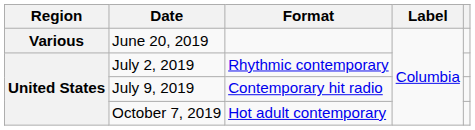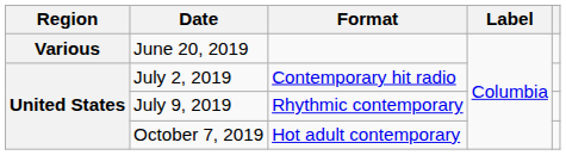 <table class="wikitable plainrowheaders">
 <tr>
 <th scope="col">Region</th>
 <th scope="col">Date</th>
 <th scope="col">Format</th>
 <th scope="col">Label</th>
 <th scope="col"></th>
 </tr>
 <tr>
 <th scope="row">Various</th>
 <td>June 20, 2019</td>
 <td></td>
 <td rowspan="4"><a href='#'>Columbia</a></td>
 <td></td>
 </tr>
 <tr>
 <th scope="row" rowspan="3">United States</th>
 <td>July 2, 2019</td>
-<td><a href='#'>Rhythmic contemporary</a></td>
+<td><a href='#'>Contemporary hit radio</a></td>
 <td></td>
 </tr>
 <tr>
 <td>July 9, 2019</td>
-<td><a href='#'>Contemporary hit radio</a></td>
+<td><a href='#'>Rhythmic contemporary</a></td>
 <td></td>
 </tr>
 <tr>
 <td>October 7, 2019</td>
 <td><a href='#'>Hot adult contemporary</a></td>
 <td></td>
 </tr>
 </table>
